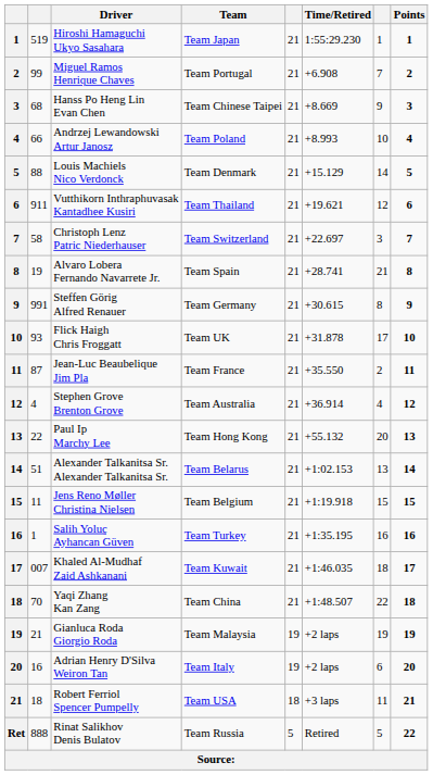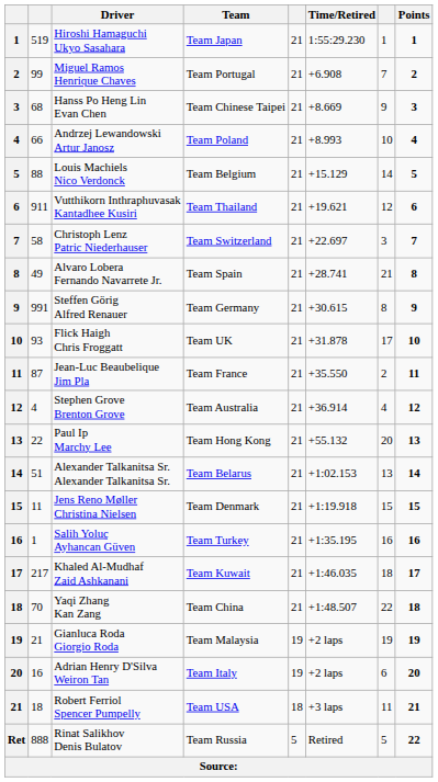 <table class="wikitable" style="font-size:85%;">
 <tr>
 <th scope="col"></th>
 <th scope="col"></th>
 <th scope="col">Driver</th>
 <th scope="col">Team</th>
 <th scope="col"></th>
 <th scope="col">Time/Retired</th>
 <th scope="col"></th>
 <th scope="col">Points</th>
 </tr>
 <tr>
 <th>1</th>
 <td>519</td>
 <td><a href='#'>Hiroshi Hamaguchi</a><br><a href='#'>Ukyo Sasahara</a></td>
 <td> <a href='#'>Team Japan</a></td>
 <td>21</td>
 <td>1:55:29.230</td>
 <td>1</td>
 <td align=center><strong>1</strong></td>
 </tr>
 <tr>
 <th>2</th>
 <td>99</td>
 <td><a href='#'>Miguel Ramos</a><br><a href='#'>Henrique Chaves</a></td>
 <td> Team Portugal</td>
 <td>21</td>
 <td>+6.908</td>
 <td>7</td>
 <td align=center><strong>2</strong></td>
 </tr>
 <tr>
 <th>3</th>
 <td>68</td>
 <td>Hanss Po Heng Lin<br>Evan Chen</td>
 <td> Team Chinese Taipei</td>
 <td>21</td>
 <td>+8.669</td>
 <td>9</td>
 <td align=center><strong>3</strong></td>
 </tr>
 <tr>
 <th>4</th>
 <td>66</td>
 <td>Andrzej Lewandowski<br><a href='#'>Artur Janosz</a></td>
 <td> <a href='#'>Team Poland</a></td>
 <td>21</td>
 <td>+8.993</td>
 <td>10</td>
 <td align=center><strong>4</strong></td>
 </tr>
 <tr>
 <th>5</th>
 <td>88</td>
 <td>Louis Machiels<br><a href='#'>Nico Verdonck</a></td>
-<td> Team Denmark</td>
+<td> Team Belgium</td>
 <td>21</td>
 <td>+15.129</td>
 <td>14</td>
 <td align=center><strong>5</strong></td>
 </tr>
 <tr>
 <th>6</th>
 <td>911</td>
 <td>Vutthikorn Inthraphuvasak<br><a href='#'>Kantadhee Kusiri</a></td>
 <td> <a href='#'>Team Thailand</a></td>
 <td>21</td>
 <td>+19.621</td>
 <td>12</td>
 <td align=center><strong>6</strong></td>
 </tr>
 <tr>
 <th>7</th>
 <td>58</td>
 <td>Christoph Lenz<br><a href='#'>Patric Niederhauser</a></td>
 <td> <a href='#'>Team Switzerland</a></td>
 <td>21</td>
 <td>+22.697</td>
 <td>3</td>
 <td align=center><strong>7</strong></td>
 </tr>
 <tr>
 <th>8</th>
-<td>19</td>
+<td>49</td>
 <td>Alvaro Lobera<br>Fernando Navarrete Jr.</td>
 <td> Team Spain</td>
 <td>21</td>
 <td>+28.741</td>
 <td>21</td>
 <td align=center><strong>8</strong></td>
 </tr>
 <tr>
 <th>9</th>
 <td>991</td>
 <td>Steffen Görig<br>Alfred Renauer</td>
 <td> Team Germany</td>
 <td>21</td>
 <td>+30.615</td>
 <td>8</td>
 <td align=center><strong>9</strong></td>
 </tr>
 <tr>
 <th>10</th>
 <td>93</td>
 <td>Flick Haigh<br>Chris Froggatt</td>
 <td> Team UK</td>
 <td>21</td>
 <td>+31.878</td>
 <td>17</td>
 <td align=center><strong>10</strong></td>
 </tr>
 <tr>
 <th>11</th>
 <td>87</td>
 <td>Jean-Luc Beaubelique<br><a href='#'>Jim Pla</a></td>
 <td> Team France</td>
 <td>21</td>
 <td>+35.550</td>
 <td>2</td>
 <td align=center><strong>11</strong></td>
 </tr>
 <tr>
 <th>12</th>
 <td>4</td>
 <td>Stephen Grove<br><a href='#'>Brenton Grove</a></td>
 <td> Team Australia</td>
 <td>21</td>
 <td>+36.914</td>
 <td>4</td>
 <td align=center><strong>12</strong></td>
 </tr>
 <tr>
 <th>13</th>
 <td>22</td>
 <td>Paul Ip<br><a href='#'>Marchy Lee</a></td>
 <td> Team Hong Kong</td>
 <td>21</td>
 <td>+55.132</td>
 <td>20</td>
 <td align=center><strong>13</strong></td>
 </tr>
 <tr>
 <th>14</th>
 <td>51</td>
 <td>Alexander Talkanitsa Sr.<br>Alexander Talkanitsa Sr.</td>
 <td> <a href='#'>Team Belarus</a></td>
 <td>21</td>
 <td>+1:02.153</td>
 <td>13</td>
 <td align=center><strong>14</strong></td>
 </tr>
 <tr>
 <th>15</th>
 <td>11</td>
 <td><a href='#'>Jens Reno Møller</a><br><a href='#'>Christina Nielsen</a></td>
-<td> Team Belgium</td>
+<td> Team Denmark</td>
 <td>21</td>
 <td>+1:19.918</td>
 <td>15</td>
 <td align=center><strong>15</strong></td>
 </tr>
 <tr>
 <th>16</th>
 <td>1</td>
 <td><a href='#'>Salih Yoluç</a><br><a href='#'>Ayhancan Güven</a></td>
 <td> <a href='#'>Team Turkey</a></td>
 <td>21</td>
 <td>+1:35.195</td>
 <td>16</td>
 <td align=center><strong>16</strong></td>
 </tr>
 <tr>
 <th>17</th>
-<td>007</td>
+<td>217</td>
 <td>Khaled Al-Mudhaf<br><a href='#'>Zaid Ashkanani</a></td>
 <td> <a href='#'>Team Kuwait</a></td>
 <td>21</td>
 <td>+1:46.035</td>
 <td>18</td>
 <td align=center><strong>17</strong></td>
 </tr>
 <tr>
 <th>18</th>
 <td>70</td>
 <td>Yaqi Zhang<br>Kan Zang</td>
 <td> Team China</td>
 <td>21</td>
 <td>+1:48.507</td>
 <td>22</td>
 <td align=center><strong>18</strong></td>
 </tr>
 <tr>
 <th>19</th>
 <td>21</td>
 <td>Gianluca Roda<br><a href='#'>Giorgio Roda</a></td>
 <td> Team Malaysia</td>
 <td>19</td>
 <td>+2 laps</td>
 <td>19</td>
 <td align=center><strong>19</strong></td>
 </tr>
 <tr>
 <th>20</th>
 <td>16</td>
 <td>Adrian Henry D'Silva<br><a href='#'>Weiron Tan</a></td>
 <td> <a href='#'>Team Italy</a></td>
 <td>19</td>
 <td>+2 laps</td>
 <td>6</td>
 <td align=center><strong>20</strong></td>
 </tr>
 <tr>
 <th>21</th>
 <td>18</td>
 <td>Robert Ferriol<br><a href='#'>Spencer Pumpelly</a></td>
 <td> <a href='#'>Team USA</a></td>
 <td>18</td>
 <td>+3 laps</td>
 <td>11</td>
 <td align=center><strong>21</strong></td>
 </tr>
 <tr>
 <th>Ret</th>
 <td>888</td>
 <td>Rinat Salikhov<br>Denis Bulatov</td>
 <td> Team Russia</td>
 <td>5</td>
 <td>Retired</td>
 <td>5</td>
 <td align=center><strong>22</strong></td>
 </tr>
 <tr class="sortbottom">
 <th colspan=8>Source:</th>
 </tr>
 </table>
